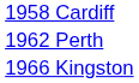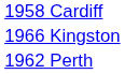 <table>
 <tr>
 <td><a href='#'>1958 Cardiff</a><br></td>
+<td></td>
+<td></td>
+<td></td>
+</tr>
+<tr>
+<td><a href='#'>1966 Kingston</a><br></td>
 <td></td>
 <td></td>
 <td></td>
 </tr>
 <tr>
 <td><a href='#'>1962 Perth</a><br></td>
 <td></td>
 <td></td>
 <td></td>
 </tr>
-<tr>
-<td><a href='#'>1966 Kingston</a><br></td>
-<td></td>
-<td></td>
-<td></td>
-</tr>
 </table>
